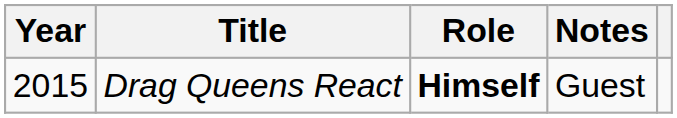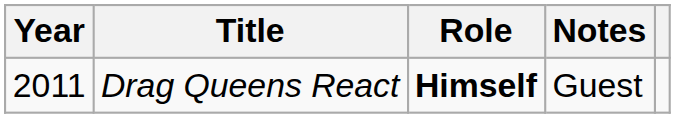 <table class="wikitable">
 <tr>
 <th>Year</th>
 <th>Title</th>
 <th>Role</th>
 <th>Notes</th>
 <th></th>
 </tr>
 <tr>
-<td>2015</td>
+<td>2011</td>
 <td><em>Drag Queens React</em></td>
 <td><strong>Himself</strong></td>
 <td>Guest</td>
 <td></td>
 </tr>
 </table>
